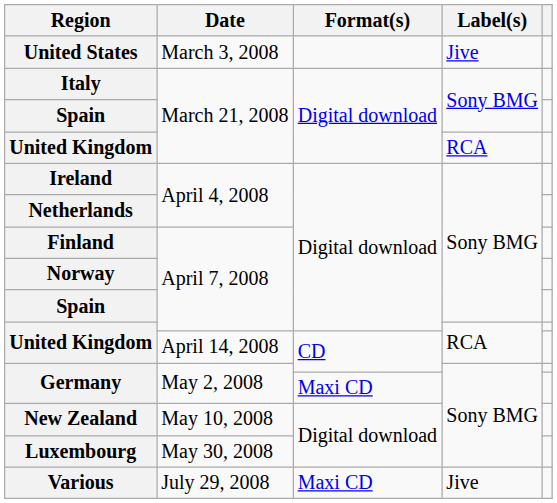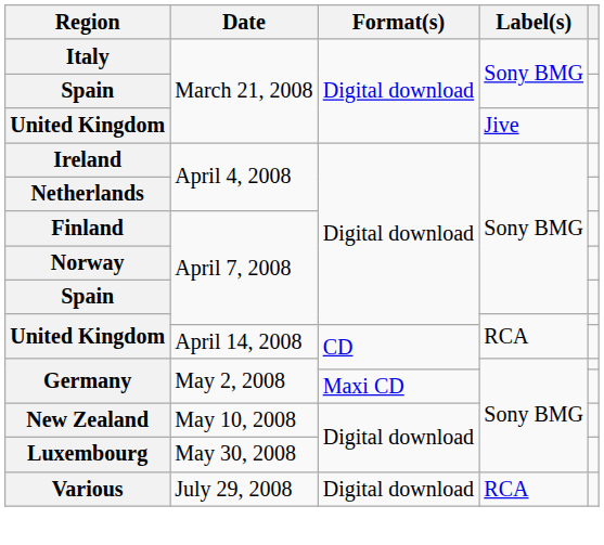 <table class="wikitable sortable plainrowheaders">
 <tr>
 <th scope="col">Region</th>
 <th scope="col">Date</th>
 <th scope="col">Format(s)</th>
 <th scope="col">Label(s)</th>
 <th scope="col"></th>
-</tr>
-<tr>
-<th scope="row">United States</th>
-<td>March 3, 2008</td>
-<td></td>
-<td><a href='#'>Jive</a></td>
-<td></td>
 </tr>
 <tr>
 <th scope="row">Italy</th>
 <td rowspan="3">March 21, 2008</td>
 <td rowspan="3"><a href='#'>Digital download</a></td>
 <td rowspan="2"><a href='#'>Sony BMG</a></td>
 <td></td>
 </tr>
 <tr>
 <th scope="row">Spain</th>
 <td></td>
 </tr>
 <tr>
 <th scope="row">United Kingdom</th>
-<td><a href='#'>RCA</a></td>
+<td><a href='#'>Jive</a></td>
 <td></td>
 </tr>
 <tr>
 <th scope="row">Ireland</th>
 <td rowspan="2">April 4, 2008</td>
 <td rowspan="6">Digital download </td>
 <td rowspan="5">Sony BMG</td>
 <td></td>
 </tr>
 <tr>
 <th scope="row">Netherlands</th>
 <td></td>
 </tr>
 <tr>
 <th scope="row">Finland</th>
 <td rowspan="4">April 7, 2008</td>
 <td></td>
 </tr>
 <tr>
 <th scope="row">Norway</th>
 <td></td>
 </tr>
 <tr>
 <th scope="row">Spain</th>
 <td></td>
 </tr>
 <tr>
 <th scope="row" rowspan="2">United Kingdom</th>
 <td rowspan="2">RCA</td>
 <td></td>
 </tr>
 <tr>
 <td>April 14, 2008</td>
 <td rowspan="2"><a href='#'>CD</a></td>
 <td></td>
 </tr>
 <tr>
 <th scope="row" rowspan="2">Germany</th>
 <td rowspan="2">May 2, 2008</td>
 <td rowspan="4">Sony BMG</td>
 <td></td>
 </tr>
 <tr>
 <td><a href='#'>Maxi CD</a></td>
 <td></td>
 </tr>
 <tr>
 <th scope="row">New Zealand</th>
 <td>May 10, 2008</td>
 <td rowspan="2">Digital download</td>
 <td></td>
 </tr>
 <tr>
 <th scope="row">Luxembourg</th>
 <td>May 30, 2008</td>
 <td></td>
 </tr>
 <tr>
 <th scope="row">Various</th>
 <td>July 29, 2008</td>
-<td><a href='#'>Maxi CD</a></td>
-<td>Jive</td>
+<td>Digital download </td>
+<td><a href='#'>RCA</a></td>
 <td></td>
 </tr>
 </table>
